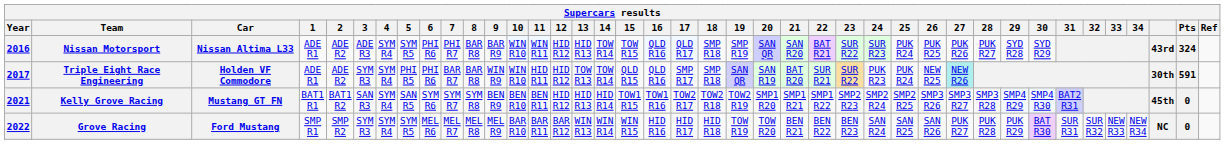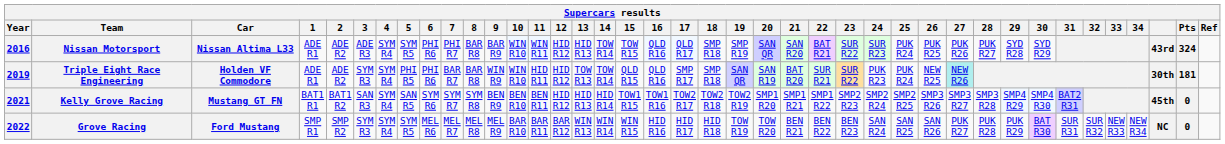 <table class="wikitable collapsible" style="text-align:center; font-size:75%">
 <tr>
 <th colspan="44"><a href='#'>Supercars</a> results</th>
 </tr>
 <tr>
 <th>Year</th>
 <th>Team</th>
 <th>Car</th>
 <th>1</th>
 <th>2</th>
 <th>3</th>
 <th>4</th>
 <th>5</th>
 <th>6</th>
 <th>7</th>
 <th>8</th>
 <th>9</th>
 <th>10</th>
 <th>11</th>
 <th>12</th>
 <th>13</th>
 <th>14</th>
 <th>15</th>
 <th>16</th>
 <th>17</th>
 <th>18</th>
 <th>19</th>
 <th>20</th>
 <th>21</th>
 <th>22</th>
 <th>23</th>
 <th>24</th>
 <th>25</th>
 <th>26</th>
 <th>27</th>
 <th>28</th>
 <th>29</th>
 <th>30</th>
 <th>31</th>
 <th>32</th>
 <th>33</th>
 <th>34</th>
 <th></th>
 <th>Pts</th>
 <th>Ref</th>
 </tr>
 <tr>
 <th><a href='#'>2016</a></th>
 <th><a href='#'>Nissan Motorsport</a></th>
 <th><a href='#'>Nissan Altima L33</a></th>
 <td><a href='#'>ADE<br>R1</a></td>
 <td><a href='#'>ADE<br>R2</a></td>
 <td><a href='#'>ADE<br>R3</a></td>
 <td><a href='#'>SYM<br>R4</a></td>
 <td><a href='#'>SYM<br>R5</a></td>
 <td><a href='#'>PHI<br>R6</a></td>
 <td><a href='#'>PHI<br>R7</a></td>
 <td><a href='#'>BAR<br>R8</a></td>
 <td><a href='#'>BAR<br>R9</a></td>
 <td style=background:#F1F8FF><a href='#'>WIN<br>R10</a><br></td>
 <td style=background:#F1F8FF><a href='#'>WIN<br>R11</a><br></td>
 <td><a href='#'>HID<br>R12</a></td>
 <td><a href='#'>HID<br>R13</a></td>
 <td><a href='#'>TOW<br>R14</a></td>
 <td><a href='#'>TOW<br>R15</a></td>
 <td style=background:#F1F8FF><a href='#'>QLD<br>R16</a><br></td>
 <td style=background:#F1F8FF><a href='#'>QLD<br>R17</a><br></td>
 <td><a href='#'>SMP<br>R18</a></td>
 <td><a href='#'>SMP<br>R19</a></td>
 <td style=background:#cfcfff><a href='#'>SAN<br>QR</a><br></td>
 <td style=background:#dfffdf><a href='#'>SAN<br>R20</a><br></td>
 <td style=background:#efcfff><a href='#'>BAT<br>R21</a><br></td>
 <td style=background:#dfffdf><a href='#'>SUR<br>R22</a><br></td>
 <td style=background:#dfffdf><a href='#'>SUR<br>R23</a><br></td>
 <td><a href='#'>PUK<br>R24</a></td>
 <td><a href='#'>PUK<br>R25</a></td>
 <td><a href='#'>PUK<br>R26</a></td>
 <td><a href='#'>PUK<br>R27</a></td>
 <td><a href='#'>SYD<br>R28</a></td>
 <td><a href='#'>SYD<br>R29</a></td>
 <th colspan=4></th>
 <th>43rd</th>
 <th>324</th>
 <td></td>
 </tr>
 <tr>
-<th><a href='#'>2017</a></th>
+<th><a href='#'>2019</a></th>
 <th><a href='#'>Triple Eight Race Engineering</a></th>
 <th><a href='#'>Holden VF Commodore</a></th>
 <td><a href='#'>ADE<br>R1</a></td>
 <td><a href='#'>ADE<br>R2</a></td>
 <td><a href='#'>SYM<br>R3</a></td>
 <td><a href='#'>SYM<br>R4</a></td>
 <td><a href='#'>PHI<br>R5</a></td>
 <td><a href='#'>PHI<br>R6</a></td>
 <td><a href='#'>BAR<br>R7</a></td>
 <td><a href='#'>BAR<br>R8</a></td>
 <td><a href='#'>WIN<br>R9</a></td>
 <td><a href='#'>WIN<br>R10</a></td>
 <td><a href='#'>HID<br>R11</a></td>
 <td><a href='#'>HID<br>R12</a></td>
 <td><a href='#'>TOW<br>R13</a></td>
 <td><a href='#'>TOW<br>R14</a></td>
 <td><a href='#'>QLD<br>R15</a></td>
 <td><a href='#'>QLD<br>R16</a></td>
 <td><a href='#'>SMP<br>R17</a></td>
 <td><a href='#'>SMP<br>R18</a></td>
 <td style=background:#cfcfff><a href='#'>SAN<br>QR</a><br></td>
 <td style=background:#dfffdf><a href='#'>SAN<br>R19</a><br></td>
 <td style=background:#dfffdf><a href='#'>BAT<br>R20</a><br></td>
 <td style=background:#dfffdf><a href='#'>SUR<br>R21</a><br></td>
 <td style=background:#ffdf9f><a href='#'>SUR<br>R22</a><br></td>
 <td><a href='#'>PUK<br>R23</a></td>
 <td><a href='#'>PUK<br>R24</a></td>
 <td><a href='#'>NEW<br>R25</a></td>
 <td style="background: paleturquoise;"><a href='#'>NEW<br>R26</a></td>
 <th colspan="7"></th>
 <th>30th</th>
-<th>591</th>
+<th>181</th>
 <td></td>
 </tr>
 <tr>
 <th><a href='#'>2021</a></th>
 <th><a href='#'>Kelly Grove Racing</a></th>
 <th><a href='#'>Mustang GT FN</a></th>
 <td><a href='#'>BAT1<br>R1</a></td>
 <td><a href='#'>BAT1<br>R2</a></td>
 <td><a href='#'>SAN<br>R3</a></td>
 <td><a href='#'>SYM<br>R4</a></td>
 <td><a href='#'>SAN<br>R5</a></td>
 <td><a href='#'>SYM<br>R6</a></td>
 <td><a href='#'>SYM<br>R7</a></td>
 <td><a href='#'>SYM<br>R8</a></td>
 <td><a href='#'>BEN<br>R9</a></td>
 <td><a href='#'>BEN<br>R10</a></td>
 <td><a href='#'>BEN<br>R11</a></td>
 <td><a href='#'>HID<br>R12</a></td>
 <td><a href='#'>HID<br>R13</a></td>
 <td><a href='#'>HID<br>R14</a></td>
 <td><a href='#'>TOW1<br>R15</a></td>
 <td><a href='#'>TOW1<br>R16</a></td>
 <td><a href='#'>TOW2<br>R17</a></td>
 <td><a href='#'>TOW2<br>R18</a></td>
 <td><a href='#'>TOW2<br>R19</a></td>
 <td><a href='#'>SMP1<br>R20</a></td>
 <td><a href='#'>SMP1<br>R21</a></td>
 <td><a href='#'>SMP1<br>R22</a></td>
 <td><a href='#'>SMP2<br>R23</a></td>
 <td><a href='#'>SMP2<br>R24</a></td>
 <td><a href='#'>SMP2<br>R25</a></td>
 <td><a href='#'>SMP3<br>R26</a></td>
 <td><a href='#'>SMP3<br>R27</a></td>
 <td><a href='#'>SMP3<br>R28</a></td>
 <td style=background:#F1F8FF><a href='#'>SMP4<br>R29</a><br></td>
 <td style=background:#F1F8FF><a href='#'>SMP4<br>R30</a><br></td>
 <td style=background:#cfcfff><a href='#'>BAT2<br>R31</a><br></td>
 <th colspan=3></th>
 <th>45th</th>
 <th>0</th>
 <td></td>
 </tr>
 <tr>
 <th><a href='#'>2022</a></th>
 <th><a href='#'>Grove Racing</a></th>
 <th><a href='#'>Ford Mustang</a></th>
 <td><a href='#'>SMP<br>R1</a></td>
 <td><a href='#'>SMP<br>R2</a></td>
 <td><a href='#'>SYM<br>R3</a></td>
 <td><a href='#'>SYM<br>R4</a></td>
 <td><a href='#'>SYM<br>R5</a></td>
 <td><a href='#'>MEL<br>R6</a></td>
 <td><a href='#'>MEL<br>R7</a></td>
 <td><a href='#'>MEL<br>R8</a></td>
 <td><a href='#'>MEL<br>R9</a></td>
 <td><a href='#'>BAR<br>R10</a></td>
 <td><a href='#'>BAR<br>R11</a></td>
 <td><a href='#'>BAR<br>R12</a></td>
 <td><a href='#'>WIN<br>R13</a></td>
 <td><a href='#'>WIN<br>R14</a></td>
 <td><a href='#'>WIN<br>R15</a></td>
 <td><a href='#'>HID<br>R16</a></td>
 <td><a href='#'>HID<br>R17</a></td>
 <td><a href='#'>HID<br>R18</a></td>
 <td><a href='#'>TOW<br>R19</a></td>
 <td><a href='#'>TOW<br>R20</a></td>
 <td><a href='#'>BEN<br>R21</a></td>
 <td><a href='#'>BEN<br>R22</a></td>
 <td><a href='#'>BEN<br>R23</a></td>
 <td><a href='#'>SAN<br>R24</a></td>
 <td><a href='#'>SAN<br>R25</a></td>
 <td><a href='#'>SAN<br>R26</a></td>
 <td><a href='#'>PUK<br>R27</a></td>
 <td><a href='#'>PUK<br>R28</a></td>
 <td><a href='#'>PUK<br>R29</a></td>
 <td style="background:#efcfff;"><a href='#'>BAT<br>R30</a><br></td>
 <td><a href='#'>SUR<br>R31</a></td>
 <td><a href='#'>SUR<br>R32</a></td>
 <td><a href='#'>NEW<br>R33</a></td>
 <td><a href='#'>NEW<br>R34</a></td>
 <th>NC</th>
 <th>0</th>
 </tr>
 </table>
